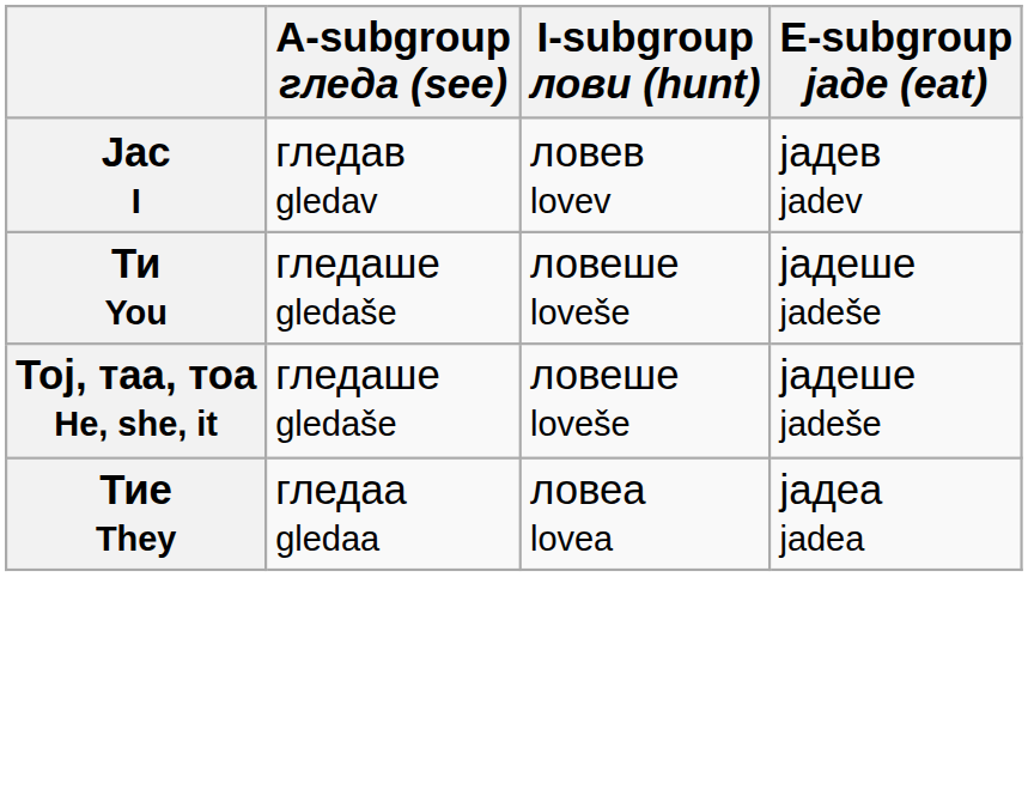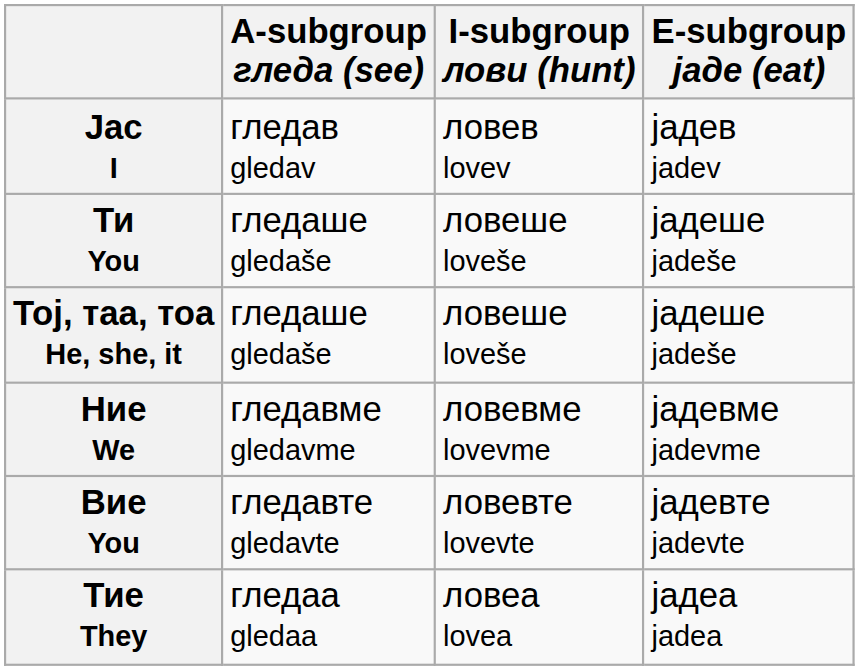 <table class="wikitable">
 <tr>
 <th></th>
 <th><span>A-subgroup<br><em>гледа (see)</em></span></th>
 <th><span>I-subgroup<br><em>лови (hunt)</em></span></th>
 <th><span>E-subgroup <br> <em>јаде (eat)</em></span></th>
 </tr>
 <tr>
 <th>Јас<br><span><small>I</small></span></th>
 <td>гледав<br><span><small>gledav</small></span></td>
 <td>ловев<br><span><small>lovev</small></span></td>
 <td>јадев<br><span><small>jadev</small></span></td>
 </tr>
 <tr>
 <th>Ти<br><span><small>You</small></span></th>
 <td>гледаше<br><span><small>gledaše</small></span></td>
 <td>ловеше<br><span><small>loveše</small></span></td>
 <td>јадеше<br><span><small>jadeše</small></span></td>
 </tr>
 <tr>
 <th>Тој, таа, тоа<br><span><small>He, she, it</small></span></th>
 <td>гледаше<br><span><small>gledaše</small></span></td>
 <td>ловеше<br><span><small>loveše</small></span></td>
 <td>јадеше<br><span><small>jadeše</small></span></td>
 </tr>
 <tr>
+<th>Ние <br><span><small>We</small></span></th>
+<td>гледавме<br><span><small>gledavme</small></span></td>
+<td>ловевме<br><span><small>lovevme</small></span></td>
+<td>јадевме<br><span><small>jadevme</small></span></td>
+</tr>
+<tr>
+<th>Вие <br> <span><small>You</small></span></th>
+<td>гледавте<br><span><small>gledavte</small></span></td>
+<td>ловевте<br><span><small>lovevte</small></span></td>
+<td>јадевте<br><span><small>jadevte</small></span></td>
+</tr>
+<tr>
 <th>Тие<br><span><small>They</small></span></th>
 <td>гледаа<br><span><small>gledaa</small></span></td>
 <td>ловеа<br><span><small>lovea</small></span></td>
 <td>јадеа<br><span><small>jadea</small></span></td>
 </tr>
 </table>
